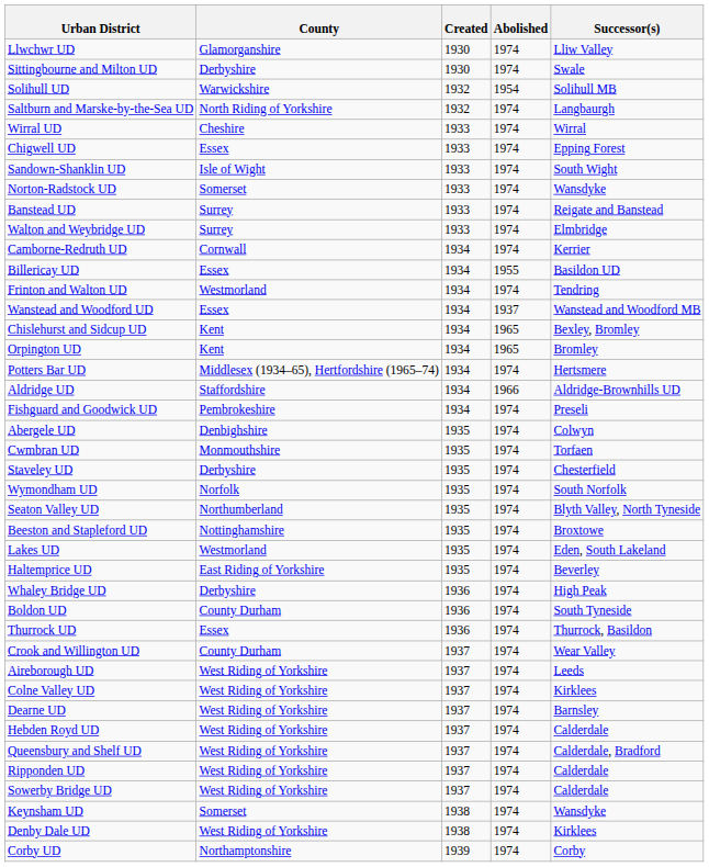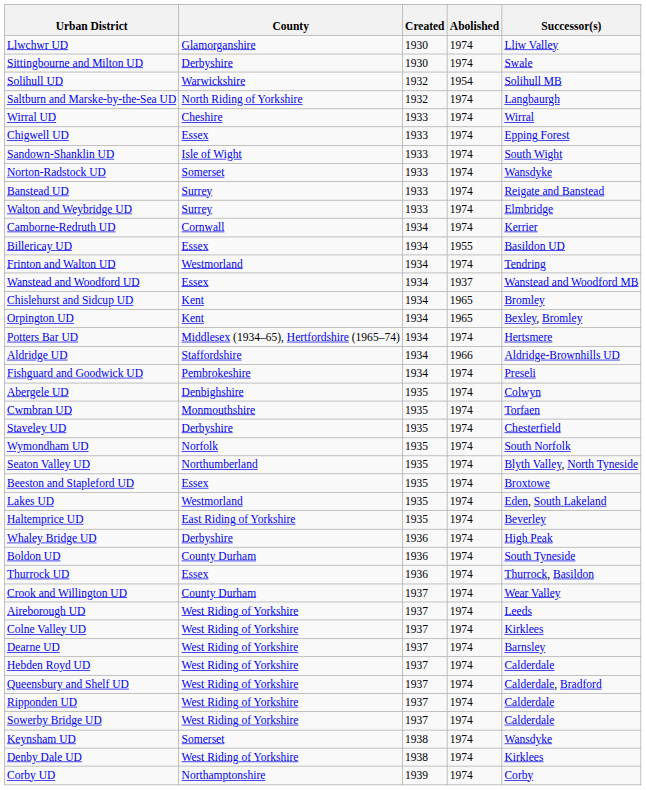 <table class="wikitable sortable">
 <tr>
 <th><br>Urban District</th>
 <th><br>County</th>
 <th><br>Created</th>
 <th><br>Abolished</th>
 <th><br>Successor(s)</th>
 </tr>
 <tr>
 <td><a href='#'>Llwchwr UD</a></td>
 <td><a href='#'>Glamorganshire</a></td>
 <td>1930</td>
 <td>1974</td>
 <td><a href='#'>Lliw Valley</a></td>
 </tr>
 <tr>
 <td><a href='#'>Sittingbourne and Milton UD</a></td>
 <td><a href='#'>Derbyshire</a></td>
 <td>1930</td>
 <td>1974</td>
 <td><a href='#'>Swale</a></td>
 </tr>
 <tr>
 <td><a href='#'>Solihull UD</a></td>
 <td><a href='#'>Warwickshire</a></td>
 <td>1932</td>
 <td>1954</td>
 <td><a href='#'>Solihull MB</a></td>
 </tr>
 <tr>
 <td><a href='#'>Saltburn and Marske-by-the-Sea UD</a></td>
 <td><a href='#'>North Riding of Yorkshire</a></td>
 <td>1932</td>
 <td>1974</td>
 <td><a href='#'>Langbaurgh</a></td>
 </tr>
 <tr>
 <td><a href='#'>Wirral UD</a></td>
 <td><a href='#'>Cheshire</a></td>
 <td>1933</td>
 <td>1974</td>
 <td><a href='#'>Wirral</a></td>
 </tr>
 <tr>
 <td><a href='#'>Chigwell UD</a></td>
 <td><a href='#'>Essex</a></td>
 <td>1933</td>
 <td>1974</td>
 <td><a href='#'>Epping Forest</a></td>
 </tr>
 <tr>
 <td><a href='#'>Sandown-Shanklin UD</a></td>
 <td><a href='#'>Isle of Wight</a></td>
 <td>1933</td>
 <td>1974</td>
 <td><a href='#'>South Wight</a></td>
 </tr>
 <tr>
 <td><a href='#'>Norton-Radstock UD</a></td>
 <td><a href='#'>Somerset</a></td>
 <td>1933</td>
 <td>1974</td>
 <td><a href='#'>Wansdyke</a></td>
 </tr>
 <tr>
 <td><a href='#'>Banstead UD</a></td>
 <td><a href='#'>Surrey</a></td>
 <td>1933</td>
 <td>1974</td>
 <td><a href='#'>Reigate and Banstead</a></td>
 </tr>
 <tr>
 <td><a href='#'>Walton and Weybridge UD</a></td>
 <td><a href='#'>Surrey</a></td>
 <td>1933</td>
 <td>1974</td>
 <td><a href='#'>Elmbridge</a></td>
 </tr>
 <tr>
 <td><a href='#'>Camborne-Redruth UD</a></td>
 <td><a href='#'>Cornwall</a></td>
 <td>1934</td>
 <td>1974</td>
 <td><a href='#'>Kerrier</a></td>
 </tr>
 <tr>
 <td><a href='#'>Billericay UD</a></td>
 <td><a href='#'>Essex</a></td>
 <td>1934</td>
 <td>1955</td>
 <td><a href='#'>Basildon UD</a></td>
 </tr>
 <tr>
 <td><a href='#'>Frinton and Walton UD</a></td>
 <td><a href='#'>Westmorland</a></td>
 <td>1934</td>
 <td>1974</td>
 <td><a href='#'>Tendring</a></td>
 </tr>
 <tr>
 <td><a href='#'>Wanstead and Woodford UD</a></td>
 <td><a href='#'>Essex</a></td>
 <td>1934</td>
 <td>1937</td>
 <td><a href='#'>Wanstead and Woodford MB</a></td>
 </tr>
 <tr>
 <td><a href='#'>Chislehurst and Sidcup UD</a></td>
 <td><a href='#'>Kent</a></td>
 <td>1934</td>
 <td>1965</td>
-<td><a href='#'>Bexley</a>, <a href='#'>Bromley</a></td>
+<td><a href='#'>Bromley</a></td>
 </tr>
 <tr>
 <td><a href='#'>Orpington UD</a></td>
 <td><a href='#'>Kent</a></td>
 <td>1934</td>
 <td>1965</td>
-<td><a href='#'>Bromley</a></td>
+<td><a href='#'>Bexley</a>, <a href='#'>Bromley</a></td>
 </tr>
 <tr>
 <td><a href='#'>Potters Bar UD</a></td>
 <td><a href='#'>Middlesex</a> (1934–65), <a href='#'>Hertfordshire</a> (1965–74)</td>
 <td>1934</td>
 <td>1974</td>
 <td><a href='#'>Hertsmere</a></td>
 </tr>
 <tr>
 <td><a href='#'>Aldridge UD</a></td>
 <td><a href='#'>Staffordshire</a></td>
 <td>1934</td>
 <td>1966</td>
 <td><a href='#'>Aldridge-Brownhills UD</a></td>
 </tr>
 <tr>
 <td><a href='#'>Fishguard and Goodwick UD</a></td>
 <td><a href='#'>Pembrokeshire</a></td>
 <td>1934</td>
 <td>1974</td>
 <td><a href='#'>Preseli</a></td>
 </tr>
 <tr>
 <td><a href='#'>Abergele UD</a></td>
 <td><a href='#'>Denbighshire</a></td>
 <td>1935</td>
 <td>1974</td>
 <td><a href='#'>Colwyn</a></td>
 </tr>
 <tr>
 <td><a href='#'>Cwmbran UD</a></td>
 <td><a href='#'>Monmouthshire</a></td>
 <td>1935</td>
 <td>1974</td>
 <td><a href='#'>Torfaen</a></td>
 </tr>
 <tr>
 <td><a href='#'>Staveley UD</a></td>
 <td><a href='#'>Derbyshire</a></td>
 <td>1935</td>
 <td>1974</td>
 <td><a href='#'>Chesterfield</a></td>
 </tr>
 <tr>
 <td><a href='#'>Wymondham UD</a></td>
 <td><a href='#'>Norfolk</a></td>
 <td>1935</td>
 <td>1974</td>
 <td><a href='#'>South Norfolk</a></td>
 </tr>
 <tr>
 <td><a href='#'>Seaton Valley UD</a></td>
 <td><a href='#'>Northumberland</a></td>
 <td>1935</td>
 <td>1974</td>
 <td><a href='#'>Blyth Valley</a>, <a href='#'>North Tyneside</a></td>
 </tr>
 <tr>
 <td><a href='#'>Beeston and Stapleford UD</a></td>
-<td><a href='#'>Nottinghamshire</a></td>
+<td><a href='#'>Essex</a></td>
 <td>1935</td>
 <td>1974</td>
 <td><a href='#'>Broxtowe</a></td>
 </tr>
 <tr>
 <td><a href='#'>Lakes UD</a></td>
 <td><a href='#'>Westmorland</a></td>
 <td>1935</td>
 <td>1974</td>
 <td><a href='#'>Eden</a>, <a href='#'>South Lakeland</a></td>
 </tr>
 <tr>
 <td><a href='#'>Haltemprice UD</a></td>
 <td><a href='#'>East Riding of Yorkshire</a></td>
 <td>1935</td>
 <td>1974</td>
 <td><a href='#'>Beverley</a></td>
 </tr>
 <tr>
 <td><a href='#'>Whaley Bridge UD</a></td>
 <td><a href='#'>Derbyshire</a></td>
 <td>1936</td>
 <td>1974</td>
 <td><a href='#'>High Peak</a></td>
 </tr>
 <tr>
 <td><a href='#'>Boldon UD</a></td>
 <td><a href='#'>County Durham</a></td>
 <td>1936</td>
 <td>1974</td>
 <td><a href='#'>South Tyneside</a></td>
 </tr>
 <tr>
 <td><a href='#'>Thurrock UD</a></td>
 <td><a href='#'>Essex</a></td>
 <td>1936</td>
 <td>1974</td>
 <td><a href='#'>Thurrock</a>, <a href='#'>Basildon</a></td>
 </tr>
 <tr>
 <td><a href='#'>Crook and Willington UD</a></td>
 <td><a href='#'>County Durham</a></td>
 <td>1937</td>
 <td>1974</td>
 <td><a href='#'>Wear Valley</a></td>
 </tr>
 <tr>
 <td><a href='#'>Aireborough UD</a></td>
 <td><a href='#'>West Riding of Yorkshire</a></td>
 <td>1937</td>
 <td>1974</td>
 <td><a href='#'>Leeds</a></td>
 </tr>
 <tr>
 <td><a href='#'>Colne Valley UD</a></td>
 <td><a href='#'>West Riding of Yorkshire</a></td>
 <td>1937</td>
 <td>1974</td>
 <td><a href='#'>Kirklees</a></td>
 </tr>
 <tr>
 <td><a href='#'>Dearne UD</a></td>
 <td><a href='#'>West Riding of Yorkshire</a></td>
 <td>1937</td>
 <td>1974</td>
 <td><a href='#'>Barnsley</a></td>
 </tr>
 <tr>
 <td><a href='#'>Hebden Royd UD</a></td>
 <td><a href='#'>West Riding of Yorkshire</a></td>
 <td>1937</td>
 <td>1974</td>
 <td><a href='#'>Calderdale</a></td>
 </tr>
 <tr>
 <td><a href='#'>Queensbury and Shelf UD</a></td>
 <td><a href='#'>West Riding of Yorkshire</a></td>
 <td>1937</td>
 <td>1974</td>
 <td><a href='#'>Calderdale</a>, <a href='#'>Bradford</a></td>
 </tr>
 <tr>
 <td><a href='#'>Ripponden UD</a></td>
 <td><a href='#'>West Riding of Yorkshire</a></td>
 <td>1937</td>
 <td>1974</td>
 <td><a href='#'>Calderdale</a></td>
 </tr>
 <tr>
 <td><a href='#'>Sowerby Bridge UD</a></td>
 <td><a href='#'>West Riding of Yorkshire</a></td>
 <td>1937</td>
 <td>1974</td>
 <td><a href='#'>Calderdale</a></td>
 </tr>
 <tr>
 <td><a href='#'>Keynsham UD</a></td>
 <td><a href='#'>Somerset</a></td>
 <td>1938</td>
 <td>1974</td>
 <td><a href='#'>Wansdyke</a></td>
 </tr>
 <tr>
 <td><a href='#'>Denby Dale UD</a></td>
 <td><a href='#'>West Riding of Yorkshire</a></td>
 <td>1938</td>
 <td>1974</td>
 <td><a href='#'>Kirklees</a></td>
 </tr>
 <tr>
 <td><a href='#'>Corby UD</a></td>
 <td><a href='#'>Northamptonshire</a></td>
 <td>1939</td>
 <td>1974</td>
 <td><a href='#'>Corby</a></td>
 </tr>
 </table>
